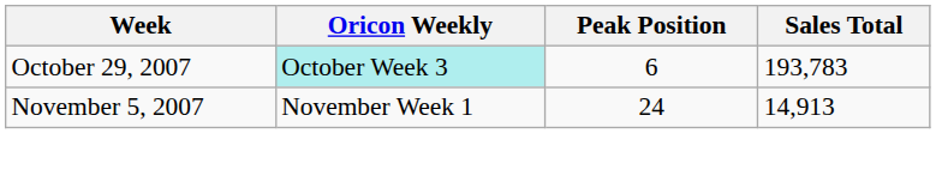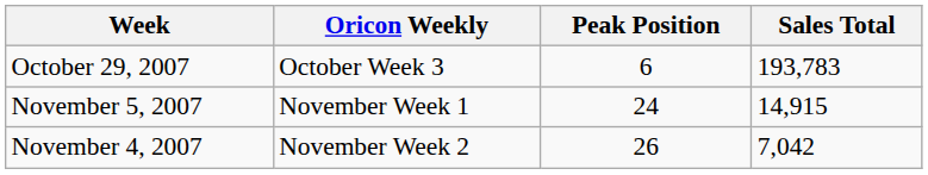 <table class="wikitable" width="575px">
 <tr>
 <th align="left">Week</th>
 <th align="left"><a href='#'>Oricon</a> Weekly</th>
 <th align="left">Peak Position</th>
 <th align="left">Sales Total</th>
 </tr>
 <tr>
 <td align="left">October 29, 2007</td>
-<td align="left" style="background: paleturquoise;">October Week 3</td>
+<td align="left">October Week 3</td>
 <td align="center">6</td>
 <td align="left">193,783</td>
 </tr>
 <tr>
 <td align="left">November 5, 2007</td>
 <td align="left">November Week 1</td>
 <td align="center">24</td>
-<td align="left">14,913</td>
+<td align="left">14,915</td>
+</tr>
+<tr>
+<td align="left">November 4, 2007</td>
+<td align="left">November Week 2</td>
+<td align="center">26</td>
+<td align="left">7,042</td>
 </tr>
 </table>
